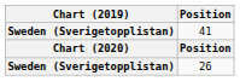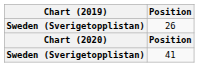 <table class="wikitable plainrowheaders" style="text-align:center">
 <tr>
 <th scope="col">Chart (2019)</th>
 <th scope="col">Position</th>
 </tr>
 <tr>
 <th scope="row">Sweden (Sverigetopplistan)</th>
-<td>41</td>
+<td>26</td>
 </tr>
 <tr>
 <th scope="col">Chart (2020)</th>
 <th scope="col">Position</th>
 </tr>
 <tr>
 <th scope="row">Sweden (Sverigetopplistan)</th>
-<td>26</td>
+<td>41</td>
 </tr>
 </table>
